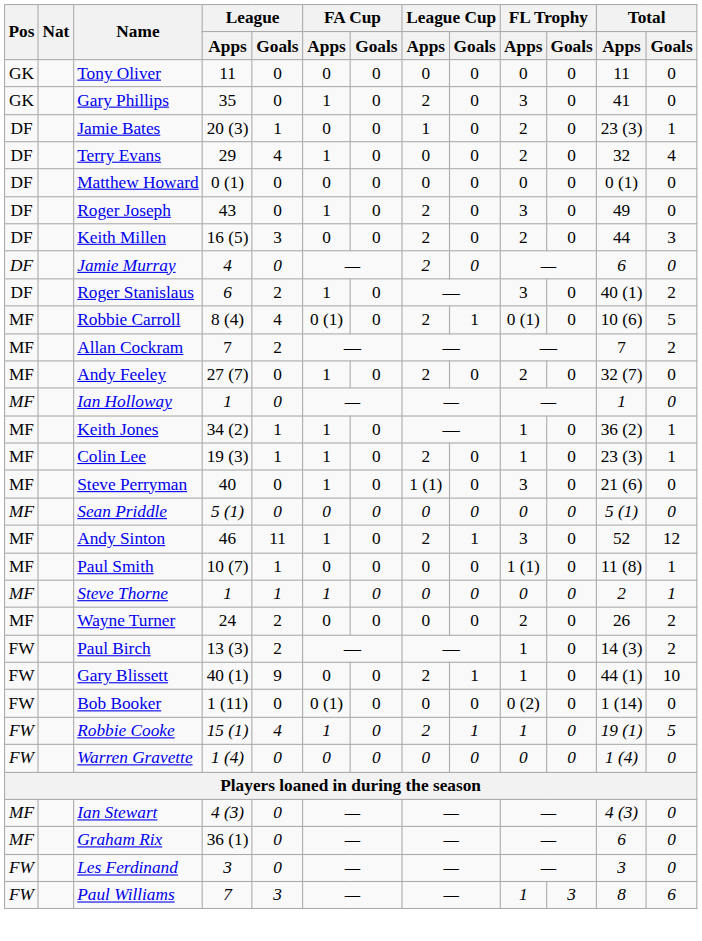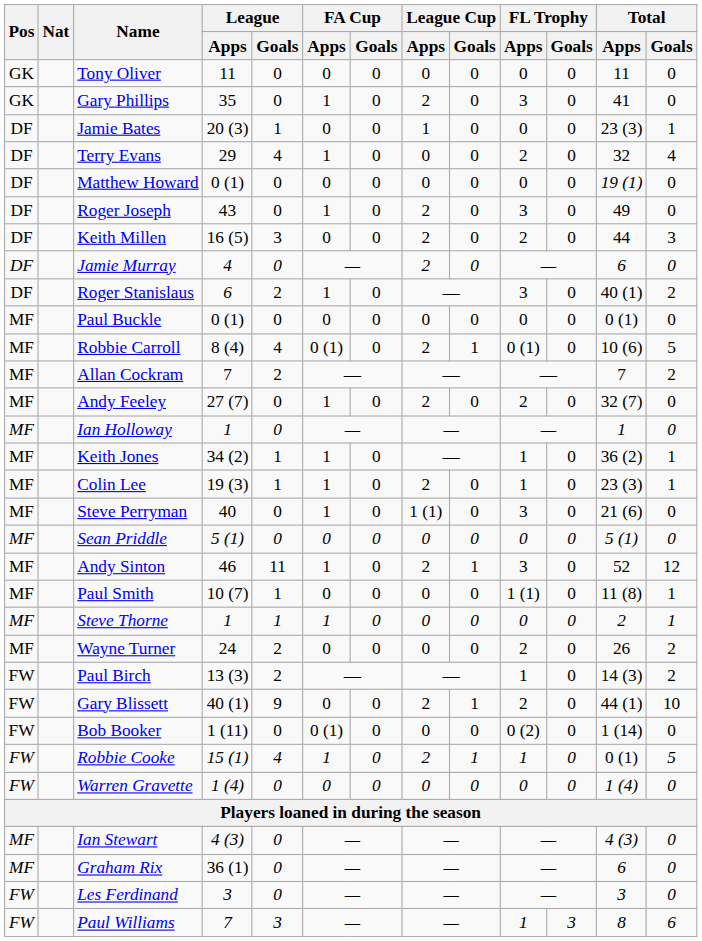 <table class="wikitable" style="text-align:center">
 <tr>
 <th rowspan="2">Pos</th>
 <th rowspan="2">Nat</th>
 <th rowspan="2">Name</th>
 <th colspan="2" style="width:85px;">League</th>
 <th colspan="2" style="width:85px;">FA Cup</th>
 <th colspan="2">League Cup</th>
 <th colspan="2">FL Trophy</th>
 <th colspan="2" style="width:85px;">Total</th>
 </tr>
 <tr>
 <th>Apps</th>
 <th>Goals</th>
 <th>Apps</th>
 <th>Goals</th>
 <th>Apps</th>
 <th>Goals</th>
 <th>Apps</th>
 <th>Goals</th>
 <th>Apps</th>
 <th>Goals</th>
 </tr>
 <tr>
 <td>GK</td>
 <td></td>
 <td style="text-align:left;"><a href='#'>Tony Oliver</a></td>
 <td>11</td>
 <td>0</td>
 <td>0</td>
 <td>0</td>
 <td>0</td>
 <td>0</td>
 <td>0</td>
 <td>0</td>
 <td>11</td>
 <td>0</td>
 </tr>
 <tr>
 <td>GK</td>
 <td></td>
 <td style="text-align:left;"><a href='#'>Gary Phillips</a></td>
 <td>35</td>
 <td>0</td>
 <td>1</td>
 <td>0</td>
 <td>2</td>
 <td>0</td>
 <td>3</td>
 <td>0</td>
 <td>41</td>
 <td>0</td>
 </tr>
 <tr>
 <td>DF</td>
 <td></td>
 <td style="text-align:left;"><a href='#'>Jamie Bates</a></td>
 <td>20 (3)</td>
 <td>1</td>
 <td>0</td>
 <td>0</td>
 <td>1</td>
 <td>0</td>
-<td>2</td>
+<td>0</td>
 <td>0</td>
 <td>23 (3)</td>
 <td>1</td>
 </tr>
 <tr>
 <td>DF</td>
 <td></td>
 <td style="text-align:left;"><a href='#'>Terry Evans</a></td>
 <td>29</td>
 <td>4</td>
 <td>1</td>
 <td>0</td>
 <td>0</td>
 <td>0</td>
 <td>2</td>
 <td>0</td>
 <td>32</td>
 <td>4</td>
 </tr>
 <tr>
 <td>DF</td>
 <td></td>
 <td style="text-align:left;"><a href='#'>Matthew Howard</a></td>
 <td>0 (1)</td>
 <td>0</td>
 <td>0</td>
 <td>0</td>
 <td>0</td>
 <td>0</td>
 <td>0</td>
 <td>0</td>
-<td>0 (1)</td>
+<td><em>19 (1)</em></td>
 <td>0</td>
 </tr>
 <tr>
 <td>DF</td>
 <td></td>
 <td style="text-align:left;"><a href='#'>Roger Joseph</a></td>
 <td>43</td>
 <td>0</td>
 <td>1</td>
 <td>0</td>
 <td>2</td>
 <td>0</td>
 <td>3</td>
 <td>0</td>
 <td>49</td>
 <td>0</td>
 </tr>
 <tr>
 <td>DF</td>
 <td></td>
 <td style="text-align:left;"><a href='#'>Keith Millen</a></td>
 <td>16 (5)</td>
 <td>3</td>
 <td>0</td>
 <td>0</td>
 <td>2</td>
 <td>0</td>
 <td>2</td>
 <td>0</td>
 <td>44</td>
 <td>3</td>
 </tr>
 <tr>
 <td><em>DF</em></td>
 <td><em></em></td>
 <td style="text-align:left;"><a href='#'><em>Jamie Murray</em></a></td>
 <td><em>4</em></td>
 <td><em>0</em></td>
 <td colspan="2"><em>—</em></td>
 <td><em>2</em></td>
 <td><em>0</em></td>
 <td colspan="2"><em>—</em></td>
 <td><em>6</em></td>
 <td><em>0</em></td>
 </tr>
 <tr>
 <td>DF</td>
 <td></td>
 <td style="text-align:left;"><a href='#'>Roger Stanislaus</a></td>
 <td><em>6</em></td>
 <td>2</td>
 <td>1</td>
 <td>0</td>
 <td colspan="2">—</td>
 <td>3</td>
 <td>0</td>
 <td>40 (1)</td>
 <td>2</td>
+</tr>
+<tr>
+<td>MF</td>
+<td></td>
+<td style="text-align:left;"><a href='#'>Paul Buckle</a></td>
+<td>0 (1)</td>
+<td>0</td>
+<td>0</td>
+<td>0</td>
+<td>0</td>
+<td>0</td>
+<td>0</td>
+<td>0</td>
+<td>0 (1)</td>
+<td>0</td>
 </tr>
 <tr>
 <td>MF</td>
 <td></td>
 <td style="text-align:left;"><a href='#'>Robbie Carroll</a></td>
 <td>8 (4)</td>
 <td>4</td>
 <td>0 (1)</td>
 <td>0</td>
 <td>2</td>
 <td>1</td>
 <td>0 (1)</td>
 <td>0</td>
 <td>10 (6)</td>
 <td>5</td>
 </tr>
 <tr>
 <td>MF</td>
 <td></td>
 <td style="text-align:left;"><a href='#'>Allan Cockram</a></td>
 <td>7</td>
 <td>2</td>
 <td colspan="2">—</td>
 <td colspan="2">—</td>
 <td colspan="2">—</td>
 <td>7</td>
 <td>2</td>
 </tr>
 <tr>
 <td>MF</td>
 <td></td>
 <td style="text-align:left;"><a href='#'>Andy Feeley</a></td>
 <td>27 (7)</td>
 <td>0</td>
 <td>1</td>
 <td>0</td>
 <td>2</td>
 <td>0</td>
 <td>2</td>
 <td>0</td>
 <td>32 (7)</td>
 <td>0</td>
 </tr>
 <tr>
 <td><em>MF</em></td>
 <td><em></em></td>
 <td style="text-align:left;"><em><a href='#'>Ian Holloway</a></em></td>
 <td><em>1</em></td>
 <td><em>0</em></td>
 <td colspan="2"><em>—</em></td>
 <td colspan="2"><em>—</em></td>
 <td colspan="2"><em>—</em></td>
 <td><em>1</em></td>
 <td><em>0</em></td>
 </tr>
 <tr>
 <td>MF</td>
 <td></td>
 <td style="text-align:left;"><a href='#'>Keith Jones</a></td>
 <td>34 (2)</td>
 <td>1</td>
 <td>1</td>
 <td>0</td>
 <td colspan="2">—</td>
 <td>1</td>
 <td>0</td>
 <td>36 (2)</td>
 <td>1</td>
 </tr>
 <tr>
 <td>MF</td>
 <td></td>
 <td style="text-align:left;"><a href='#'>Colin Lee</a></td>
 <td>19 (3)</td>
 <td>1</td>
 <td>1</td>
 <td>0</td>
 <td>2</td>
 <td>0</td>
 <td>1</td>
 <td>0</td>
 <td>23 (3)</td>
 <td>1</td>
 </tr>
 <tr>
 <td>MF</td>
 <td></td>
 <td style="text-align:left;"><a href='#'>Steve Perryman</a></td>
 <td>40</td>
 <td>0</td>
 <td>1</td>
 <td>0</td>
 <td>1 (1)</td>
 <td>0</td>
 <td>3</td>
 <td>0</td>
 <td>21 (6)</td>
 <td>0</td>
 </tr>
 <tr>
 <td><em>MF</em></td>
 <td><em></em></td>
 <td style="text-align:left;"><em><a href='#'>Sean Priddle</a></em></td>
 <td><em>5 (1)</em></td>
 <td><em>0</em></td>
 <td><em>0</em></td>
 <td><em>0</em></td>
 <td><em>0</em></td>
 <td><em>0</em></td>
 <td><em>0</em></td>
 <td><em>0</em></td>
 <td><em>5 (1)</em></td>
 <td><em>0</em></td>
 </tr>
 <tr>
 <td>MF</td>
 <td></td>
 <td style="text-align:left;"><a href='#'>Andy Sinton</a></td>
 <td>46</td>
 <td>11</td>
 <td>1</td>
 <td>0</td>
 <td>2</td>
 <td>1</td>
 <td>3</td>
 <td>0</td>
 <td>52</td>
 <td>12</td>
 </tr>
 <tr>
 <td>MF</td>
 <td></td>
 <td style="text-align:left;"><a href='#'>Paul Smith</a></td>
 <td>10 (7)</td>
 <td>1</td>
 <td>0</td>
 <td>0</td>
 <td>0</td>
 <td>0</td>
 <td>1 (1)</td>
 <td>0</td>
 <td>11 (8)</td>
 <td>1</td>
 </tr>
 <tr>
 <td><em>MF</em></td>
 <td><em></em></td>
 <td style="text-align:left;"><em><a href='#'>Steve Thorne</a></em></td>
 <td><em>1</em></td>
 <td><em>1</em></td>
 <td><em>1</em></td>
 <td><em>0</em></td>
 <td><em>0</em></td>
 <td><em>0</em></td>
 <td><em>0</em></td>
 <td><em>0</em></td>
 <td><em>2</em></td>
 <td><em>1</em></td>
 </tr>
 <tr>
 <td>MF</td>
 <td></td>
 <td style="text-align:left;"><a href='#'>Wayne Turner</a></td>
 <td>24</td>
 <td>2</td>
 <td>0</td>
 <td>0</td>
 <td>0</td>
 <td>0</td>
 <td>2</td>
 <td>0</td>
 <td>26</td>
 <td>2</td>
 </tr>
 <tr>
 <td>FW</td>
 <td></td>
 <td style="text-align:left;"><a href='#'>Paul Birch</a></td>
 <td>13 (3)</td>
 <td>2</td>
 <td colspan="2">—</td>
 <td colspan="2">—</td>
 <td>1</td>
 <td>0</td>
 <td>14 (3)</td>
 <td>2</td>
 </tr>
 <tr>
 <td>FW</td>
 <td></td>
 <td style="text-align:left;"><a href='#'>Gary Blissett</a></td>
 <td>40 (1)</td>
 <td>9</td>
 <td>0</td>
 <td>0</td>
 <td>2</td>
 <td>1</td>
-<td>1</td>
+<td>2</td>
 <td>0</td>
 <td>44 (1)</td>
 <td>10</td>
 </tr>
 <tr>
 <td>FW</td>
 <td></td>
 <td style="text-align:left;"><a href='#'>Bob Booker</a></td>
 <td>1 (11)</td>
 <td>0</td>
 <td>0 (1)</td>
 <td>0</td>
 <td>0</td>
 <td>0</td>
 <td>0 (2)</td>
 <td>0</td>
 <td>1 (14)</td>
 <td>0</td>
 </tr>
 <tr>
 <td><em>FW</em></td>
 <td><em></em></td>
 <td style="text-align:left;"><em><a href='#'>Robbie Cooke</a></em></td>
 <td><em>15 (1)</em></td>
 <td><em>4</em></td>
 <td><em>1</em></td>
 <td><em>0</em></td>
 <td><em>2</em></td>
 <td><em>1</em></td>
 <td><em>1</em></td>
 <td><em>0</em></td>
-<td><em>19 (1)</em></td>
+<td>0 (1)</td>
 <td><em>5</em></td>
 </tr>
 <tr>
 <td><em>FW</em></td>
 <td><em></em></td>
 <td style="text-align:left;"><em><a href='#'>Warren Gravette</a></em></td>
 <td><em>1 (4)</em></td>
 <td><em>0</em></td>
 <td><em>0</em></td>
 <td><em>0</em></td>
 <td><em>0</em></td>
 <td><em>0</em></td>
 <td><em>0</em></td>
 <td><em>0</em></td>
 <td><em>1 (4)</em></td>
 <td><em>0</em></td>
 </tr>
 <tr>
 <th colspan="13">Players loaned in during the season</th>
 </tr>
 <tr>
 <td><em>MF</em></td>
 <td><em></em></td>
 <td style="text-align:left;"><a href='#'><em>Ian Stewart</em></a></td>
 <td><em>4 (3)</em></td>
 <td><em>0</em></td>
 <td colspan="2"><em>—</em></td>
 <td colspan="2"><em>—</em></td>
 <td colspan="2"><em>—</em></td>
 <td><em>4 (3)</em></td>
 <td><em>0</em></td>
 </tr>
 <tr>
 <td><em>MF</em></td>
 <td><em></em></td>
 <td style="text-align:left;"><em><a href='#'>Graham Rix</a></em></td>
 <td>36 (1)</td>
 <td><em>0</em></td>
 <td colspan="2"><em>—</em></td>
 <td colspan="2"><em>—</em></td>
 <td colspan="2"><em>—</em></td>
 <td><em>6</em></td>
 <td><em>0</em></td>
 </tr>
 <tr>
 <td><em>FW</em></td>
 <td><em></em></td>
 <td style="text-align:left;"><em><a href='#'>Les Ferdinand</a></em></td>
 <td><em>3</em></td>
 <td><em>0</em></td>
 <td colspan="2"><em>—</em></td>
 <td colspan="2"><em>—</em></td>
 <td colspan="2"><em>—</em></td>
 <td><em>3</em></td>
 <td><em>0</em></td>
 </tr>
 <tr>
 <td><em>FW</em></td>
 <td><em></em></td>
 <td style="text-align:left;"><a href='#'><em>Paul Williams</em></a></td>
 <td><em>7</em></td>
 <td><em>3</em></td>
 <td colspan="2"><em>—</em></td>
 <td colspan="2"><em>—</em></td>
 <td><em>1</em></td>
 <td><em>3</em></td>
 <td><em>8</em></td>
 <td><em>6</em></td>
 </tr>
 </table>
